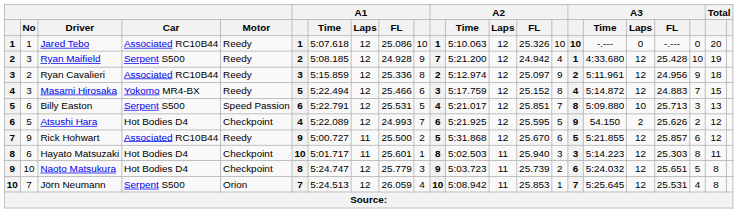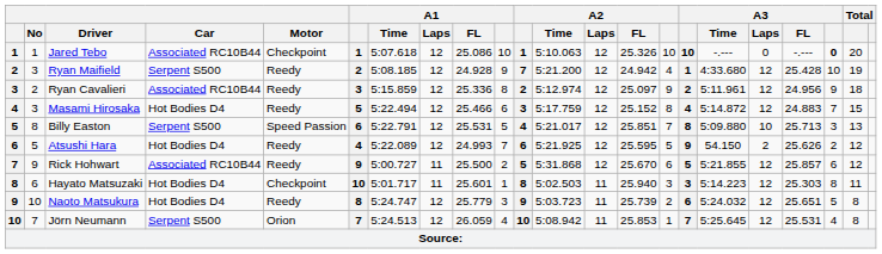 <table class="wikitable" style="font-size:85%;">
 <tr>
 <th colspan="5"></th>
 <th colspan="5" style="text-align:center;">A1</th>
 <th colspan="5" style="text-align:center;">A2</th>
 <th colspan="5" style="text-align:center;">A3</th>
 <th colspan="2" style="text-align:center;">Total</th>
 </tr>
 <tr>
 <th style="text-align:center;"></th>
 <th style="text-align:center;">No</th>
 <th style="text-align:center;">Driver</th>
 <th style="text-align:center;">Car</th>
 <th style="text-align:center;">Motor</th>
 <th style="text-align:center;"></th>
 <th style="text-align:center;">Time</th>
 <th style="text-align:center;">Laps</th>
 <th style="text-align:center;">FL</th>
 <th style="text-align:center;"></th>
 <th style="text-align:center;"></th>
 <th style="text-align:center;">Time</th>
 <th style="text-align:center;">Laps</th>
 <th style="text-align:center;">FL</th>
 <th style="text-align:center;"></th>
 <th style="text-align:center;"></th>
 <th style="text-align:center;">Time</th>
 <th style="text-align:center;">Laps</th>
 <th style="text-align:center;">FL</th>
 <th style="text-align:center;"></th>
 <th style="text-align:center;"></th>
 <th style="text-align:center;"></th>
 </tr>
 <tr>
 <th style="text-align:center;">1</th>
 <td style="text-align:center;">1</td>
 <td> <a href='#'>Jared Tebo</a></td>
 <td><a href='#'>Associated</a> RC10B44</td>
-<td>Reedy</td>
+<td>Checkpoint</td>
 <th style="text-align:center;">1</th>
 <td style="text-align:center;">5:07.618</td>
 <td style="text-align:center;">12</td>
 <td style="text-align:center;">25.086</td>
 <td style="text-align:center;">10</td>
 <th style="text-align:center;">1</th>
 <td style="text-align:center;">5:10.063</td>
 <td style="text-align:center;">12</td>
 <td style="text-align:center;">25.326</td>
 <td style="text-align:center;">10</td>
 <th style="text-align:center;">10</th>
 <td style="text-align:center;">-.---</td>
 <td style="text-align:center;">0</td>
 <td style="text-align:center;">-.---</td>
-<td style="text-align:center;">0</td>
+<td style="text-align:center;"><strong>0</strong></td>
 <td style="text-align:center;">20</td>
 <td style="text-align:center;"></td>
 </tr>
 <tr>
 <th style="text-align:center;">2</th>
 <td style="text-align:center;">3</td>
 <td> <a href='#'>Ryan Maifield</a></td>
 <td><a href='#'>Serpent</a> S500</td>
 <td>Reedy</td>
 <th style="text-align:center;">2</th>
 <td style="text-align:center;">5:08.185</td>
 <td style="text-align:center;">12</td>
 <td style="text-align:center;">24.928</td>
 <td style="text-align:center;">9</td>
 <th style="text-align:center;">7</th>
 <td style="text-align:center;">5:21.200</td>
 <td style="text-align:center;">12</td>
 <td style="text-align:center;">24.942</td>
 <td style="text-align:center;">4</td>
 <th style="text-align:center;">1</th>
 <td style="text-align:center;">4:33.680</td>
 <td style="text-align:center;">12</td>
 <td style="text-align:center;">25.428</td>
 <td style="text-align:center;">10</td>
 <td style="text-align:center;">19</td>
 <td style="text-align:center;"></td>
 </tr>
 <tr>
 <th style="text-align:center;">3</th>
 <td style="text-align:center;">2</td>
 <td> Ryan Cavalieri</td>
 <td><a href='#'>Associated</a> RC10B44</td>
 <td>Reedy</td>
 <th style="text-align:center;">3</th>
 <td style="text-align:center;">5:15.859</td>
 <td style="text-align:center;">12</td>
 <td style="text-align:center;">25.336</td>
 <td style="text-align:center;">8</td>
 <th style="text-align:center;">2</th>
 <td style="text-align:center;">5:12.974</td>
 <td style="text-align:center;">12</td>
 <td style="text-align:center;">25.097</td>
 <td style="text-align:center;">9</td>
 <th style="text-align:center;">2</th>
 <td style="text-align:center;">5:11.961</td>
 <td style="text-align:center;">12</td>
 <td style="text-align:center;">24.956</td>
 <td style="text-align:center;">9</td>
 <td style="text-align:center;">18</td>
 <td style="text-align:center;"></td>
 </tr>
 <tr>
 <th style="text-align:center;">4</th>
 <td style="text-align:center;">3</td>
 <td> <a href='#'>Masami Hirosaka</a></td>
-<td><a href='#'>Yokomo</a> MR4-BX</td>
+<td>Hot Bodies D4</td>
 <td>Reedy</td>
 <th style="text-align:center;">5</th>
 <td style="text-align:center;">5:22.494</td>
 <td style="text-align:center;">12</td>
 <td style="text-align:center;">25.466</td>
 <td style="text-align:center;">6</td>
 <th style="text-align:center;">3</th>
 <td style="text-align:center;">5:17.759</td>
 <td style="text-align:center;">12</td>
 <td style="text-align:center;">25.152</td>
 <td style="text-align:center;">8</td>
 <th style="text-align:center;">4</th>
 <td style="text-align:center;">5:14.872</td>
 <td style="text-align:center;">12</td>
 <td style="text-align:center;">24.883</td>
 <td style="text-align:center;">7</td>
 <td style="text-align:center;">15</td>
 <td style="text-align:center;"></td>
 </tr>
 <tr>
 <th style="text-align:center;">5</th>
-<td style="text-align:center;">6</td>
+<td style="text-align:center;">8</td>
 <td> Billy Easton</td>
 <td><a href='#'>Serpent</a> S500</td>
 <td>Speed Passion</td>
 <th style="text-align:center;">6</th>
 <td style="text-align:center;">5:22.791</td>
 <td style="text-align:center;">12</td>
 <td style="text-align:center;">25.531</td>
 <td style="text-align:center;">5</td>
 <th style="text-align:center;">4</th>
 <td style="text-align:center;">5:21.017</td>
 <td style="text-align:center;">12</td>
 <td style="text-align:center;">25.851</td>
 <td style="text-align:center;">7</td>
 <th style="text-align:center;">8</th>
 <td style="text-align:center;">5:09.880</td>
 <td style="text-align:center;">10</td>
 <td style="text-align:center;">25.713</td>
 <td style="text-align:center;">3</td>
 <td style="text-align:center;">13</td>
 <td style="text-align:center;"></td>
 </tr>
 <tr>
 <th style="text-align:center;">6</th>
 <td style="text-align:center;">5</td>
 <td> <a href='#'>Atsushi Hara</a></td>
 <td>Hot Bodies D4</td>
-<td>Checkpoint</td>
+<td>Reedy</td>
 <th style="text-align:center;">4</th>
 <td style="text-align:center;">5:22.089</td>
 <td style="text-align:center;">12</td>
 <td style="text-align:center;">24.993</td>
 <td style="text-align:center;">7</td>
 <th style="text-align:center;">6</th>
 <td style="text-align:center;">5:21.925</td>
 <td style="text-align:center;">12</td>
 <td style="text-align:center;">25.595</td>
 <td style="text-align:center;">5</td>
 <th style="text-align:center;">9</th>
 <td style="text-align:center;">54.150</td>
 <td style="text-align:center;">2</td>
 <td style="text-align:center;">25.626</td>
 <td style="text-align:center;">2</td>
 <td style="text-align:center;">12</td>
 <td style="text-align:center;"></td>
 </tr>
 <tr>
 <th style="text-align:center;">7</th>
 <td style="text-align:center;">9</td>
 <td> Rick Hohwart</td>
 <td><a href='#'>Associated</a> RC10B44</td>
 <td>Reedy</td>
 <th style="text-align:center;">9</th>
 <td style="text-align:center;">5:00.727</td>
 <td style="text-align:center;">11</td>
 <td style="text-align:center;">25.500</td>
 <td style="text-align:center;">2</td>
 <th style="text-align:center;">5</th>
 <td style="text-align:center;">5:31.868</td>
 <td style="text-align:center;">12</td>
 <td style="text-align:center;">25.670</td>
 <td style="text-align:center;">6</td>
 <th style="text-align:center;">5</th>
 <td style="text-align:center;">5:21.855</td>
 <td style="text-align:center;">12</td>
 <td style="text-align:center;">25.857</td>
 <td style="text-align:center;">6</td>
 <td style="text-align:center;">12</td>
 <td style="text-align:center;"></td>
 </tr>
 <tr>
 <th style="text-align:center;">8</th>
 <td style="text-align:center;">6</td>
 <td> Hayato Matsuzaki</td>
 <td>Hot Bodies D4</td>
 <td>Checkpoint</td>
 <th style="text-align:center;">10</th>
 <td style="text-align:center;">5:01.717</td>
 <td style="text-align:center;">11</td>
 <td style="text-align:center;">25.601</td>
 <td style="text-align:center;">1</td>
 <th style="text-align:center;">8</th>
 <td style="text-align:center;">5:02.503</td>
 <td style="text-align:center;">11</td>
 <td style="text-align:center;">25.940</td>
 <td style="text-align:center;">3</td>
 <th style="text-align:center;">3</th>
 <td style="text-align:center;">5:14.223</td>
 <td style="text-align:center;">12</td>
 <td style="text-align:center;">25.303</td>
 <td style="text-align:center;">8</td>
 <td style="text-align:center;">11</td>
 <td style="text-align:center;"></td>
 </tr>
 <tr>
 <th style="text-align:center;">9</th>
 <td style="text-align:center;">10</td>
 <td> <a href='#'>Naoto Matsukura</a></td>
 <td>Hot Bodies D4</td>
-<td>Checkpoint</td>
+<td>Reedy</td>
 <th style="text-align:center;">8</th>
 <td style="text-align:center;">5:24.747</td>
 <td style="text-align:center;">12</td>
 <td style="text-align:center;">25.779</td>
 <td style="text-align:center;">3</td>
 <th style="text-align:center;">9</th>
 <td style="text-align:center;">5:03.723</td>
 <td style="text-align:center;">11</td>
 <td style="text-align:center;">25.739</td>
 <td style="text-align:center;">2</td>
 <th style="text-align:center;">6</th>
 <td style="text-align:center;">5:24.032</td>
 <td style="text-align:center;">12</td>
 <td style="text-align:center;">25.651</td>
 <td style="text-align:center;">5</td>
 <td style="text-align:center;">8</td>
 <td style="text-align:center;"></td>
 </tr>
 <tr>
 <th style="text-align:center;">10</th>
 <td style="text-align:center;">7</td>
 <td> Jörn Neumann</td>
 <td><a href='#'>Serpent</a> S500</td>
 <td>Orion</td>
 <th style="text-align:center;">7</th>
 <td style="text-align:center;">5:24.513</td>
 <td style="text-align:center;">12</td>
 <td style="text-align:center;">26.059</td>
 <td style="text-align:center;">4</td>
 <th style="text-align:center;">10</th>
 <td style="text-align:center;">5:08.942</td>
 <td style="text-align:center;">11</td>
 <td style="text-align:center;">25.853</td>
 <td style="text-align:center;">1</td>
 <th style="text-align:center;">7</th>
 <td style="text-align:center;">5:25.645</td>
 <td style="text-align:center;">12</td>
 <td style="text-align:center;">25.531</td>
 <td style="text-align:center;">4</td>
 <td style="text-align:center;">8</td>
 <td style="text-align:center;"></td>
 </tr>
 <tr>
 <th style="background:#f2f3f4;" colspan="22">Source:</th>
 </tr>
 </table>
